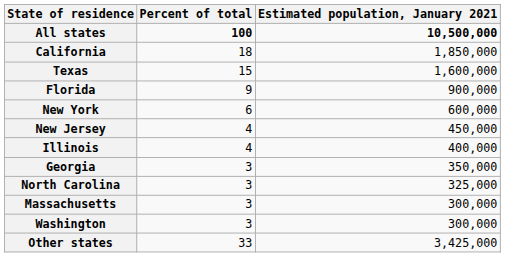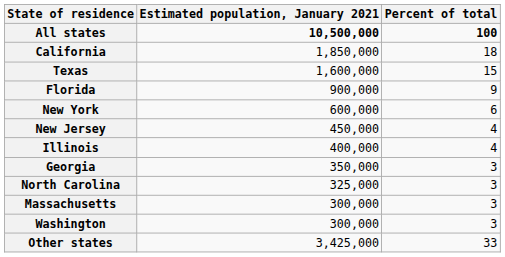 <table class="wikitable sortable" style="text-align:right;">
 <tr>
 <th scope="col">State of residence</th>
+<th scope="col">Estimated population, January 2021</th>
 <th scope="col">Percent of total</th>
-<th scope="col">Estimated population, January 2021</th>
 </tr>
 <tr>
 <th scope="row">All states</th>
+<td><strong>10,500,000</strong></td>
 <td><strong>100</strong></td>
-<td><strong>10,500,000</strong></td>
 </tr>
 <tr>
 <th scope="row">California</th>
+<td>1,850,000</td>
 <td>18</td>
-<td>1,850,000</td>
 </tr>
 <tr>
 <th scope="row">Texas</th>
+<td>1,600,000</td>
 <td>15</td>
-<td>1,600,000</td>
 </tr>
 <tr>
 <th scope="row">Florida</th>
+<td>900,000</td>
 <td>9</td>
-<td>900,000</td>
 </tr>
 <tr>
 <th scope="row">New York</th>
+<td>600,000</td>
 <td>6</td>
-<td>600,000</td>
 </tr>
 <tr>
 <th scope="row">New Jersey</th>
+<td>450,000</td>
 <td>4</td>
-<td>450,000</td>
 </tr>
 <tr>
 <th scope="row">Illinois</th>
+<td>400,000</td>
 <td>4</td>
-<td>400,000</td>
 </tr>
 <tr>
 <th scope="row">Georgia</th>
+<td>350,000</td>
 <td>3</td>
-<td>350,000</td>
 </tr>
 <tr>
 <th scope="row">North Carolina</th>
+<td>325,000</td>
 <td>3</td>
-<td>325,000</td>
 </tr>
 <tr>
 <th scope="row">Massachusetts</th>
+<td>300,000</td>
 <td>3</td>
-<td>300,000</td>
 </tr>
 <tr>
 <th scope="row">Washington</th>
+<td>300,000</td>
 <td>3</td>
-<td>300,000</td>
 </tr>
 <tr>
 <th scope="row">Other states</th>
+<td>3,425,000</td>
 <td>33</td>
-<td>3,425,000</td>
 </tr>
 </table>
